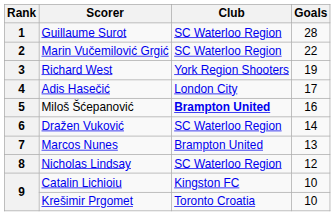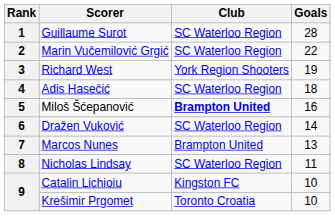 <table class="wikitable" style="text-align:center">
 <tr>
 <th>Rank</th>
 <th>Scorer</th>
 <th>Club</th>
 <th>Goals</th>
 </tr>
 <tr>
 <th rowspan="1">1</th>
 <td align="left"> <a href='#'>Guillaume Surot</a></td>
 <td align="left"><a href='#'>SC Waterloo Region</a></td>
 <td>28</td>
 </tr>
 <tr>
 <th rowspan="1">2</th>
 <td align="left"> <a href='#'>Marin Vučemilović Grgić</a></td>
 <td align="left"><a href='#'>SC Waterloo Region</a></td>
 <td>22</td>
 </tr>
 <tr>
 <th rowspan="1">3</th>
 <td align="left"> <a href='#'>Richard West</a></td>
 <td align="left"><a href='#'>York Region Shooters</a></td>
 <td>19</td>
 </tr>
 <tr>
 <th rowspan="1">4</th>
 <td align="left"> <a href='#'>Adis Hasečić</a></td>
-<td align="left"><a href='#'>London City</a></td>
-<td>17</td>
+<td align="left"><a href='#'>SC Waterloo Region</a></td>
+<td>18</td>
 </tr>
 <tr>
 <th rowspan="1">5</th>
 <td align="left"> Miloš Šćepanović </td>
 <td align="left"><strong><a href='#'>Brampton United</a></strong></td>
 <td>16</td>
 </tr>
 <tr>
 <th rowspan="1">6</th>
 <td align="left"> <a href='#'>Dražen Vuković</a></td>
 <td align="left"><a href='#'>SC Waterloo Region</a></td>
 <td>14</td>
 </tr>
 <tr>
 <th rowspan="1">7</th>
 <td align="left"> <a href='#'>Marcos Nunes</a></td>
 <td align="left"><a href='#'>Brampton United</a></td>
 <td>13</td>
 </tr>
 <tr>
 <th rowspan="1">8</th>
 <td align="left"> <a href='#'>Nicholas Lindsay</a></td>
 <td align="left"><a href='#'>SC Waterloo Region</a></td>
-<td>12</td>
+<td>11</td>
 </tr>
 <tr>
 <th rowspan="3">9</th>
 <td align="left"> <a href='#'>Catalin Lichioiu</a></td>
 <td align="left"><a href='#'>Kingston FC</a></td>
 <td>10</td>
 </tr>
 <tr>
 <td align="left"> <a href='#'>Krešimir Prgomet</a></td>
 <td align="left"><a href='#'>Toronto Croatia</a></td>
 <td>10</td>
 </tr>
 </table>
